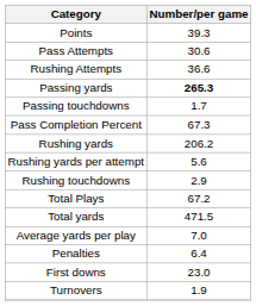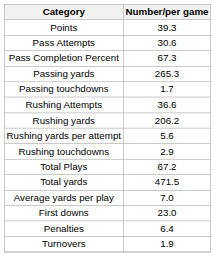 <table class="wikitable sortable" border="1">
 <tr>
 <th>Category</th>
 <th>Number/per game</th>
 </tr>
 <tr>
 <td style="text-align:center; background:white">Points</td>
 <td style="text-align:center; background:white">39.3</td>
 </tr>
 <tr>
 <td style="text-align:center; background:white">Pass Attempts</td>
 <td style="text-align:center; background:white">30.6</td>
 </tr>
 <tr>
-<td style="text-align:center; background:white">Rushing Attempts</td>
-<td style="text-align:center; background:white">36.6</td>
+<td style="text-align:center; background:white">Pass Completion Percent</td>
+<td style="text-align:center; background:white">67.3</td>
 </tr>
 <tr>
 <td style="text-align:center; background:white">Passing yards</td>
-<td style="text-align:center; background:white"><strong>265.3</strong></td>
+<td style="text-align:center; background:white">265.3</td>
 </tr>
 <tr>
 <td style="text-align:center; background:white">Passing touchdowns</td>
 <td style="text-align:center; background:white">1.7</td>
 </tr>
 <tr>
-<td style="text-align:center; background:white">Pass Completion Percent</td>
-<td style="text-align:center; background:white">67.3</td>
+<td style="text-align:center; background:white">Rushing Attempts</td>
+<td style="text-align:center; background:white">36.6</td>
 </tr>
 <tr>
 <td style="text-align:center; background:white">Rushing yards</td>
 <td style="text-align:center; background:white">206.2</td>
 </tr>
 <tr>
 <td style="text-align:center; background:white">Rushing yards per attempt</td>
 <td style="text-align:center; background:white">5.6</td>
 </tr>
 <tr>
 <td style="text-align:center; background:white">Rushing touchdowns</td>
 <td style="text-align:center; background:white">2.9</td>
 </tr>
 <tr>
 <td style="text-align:center; background:white">Total Plays</td>
 <td style="text-align:center; background:white">67.2</td>
 </tr>
 <tr>
 <td style="text-align:center; background:white">Total yards</td>
 <td style="text-align:center; background:white">471.5</td>
 </tr>
 <tr>
 <td style="text-align:center; background:white">Average yards per play</td>
 <td style="text-align:center; background:white">7.0</td>
 </tr>
 <tr>
+<td style="text-align:center; background:white">First downs</td>
+<td style="text-align:center; background:white">23.0</td>
+</tr>
+<tr>
 <td style="text-align:center; background:white">Penalties</td>
 <td style="text-align:center; background:white">6.4</td>
-</tr>
-<tr>
-<td style="text-align:center; background:white">First downs</td>
-<td style="text-align:center; background:white">23.0</td>
 </tr>
 <tr>
 <td style="text-align:center; background:white">Turnovers</td>
 <td style="text-align:center; background:white">1.9</td>
 </tr>
 <tr>
 </tr>
 </table>
